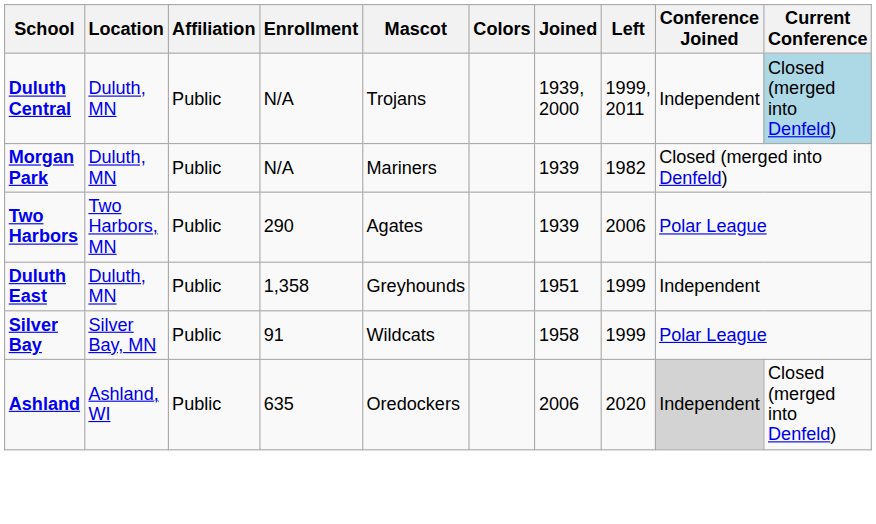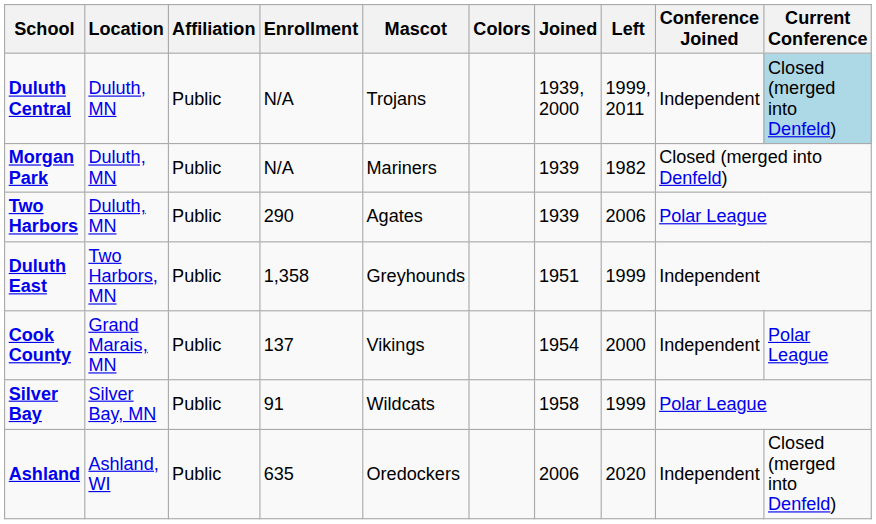 <table class="wikitable sortable">
 <tr>
 <th>School</th>
 <th>Location</th>
 <th>Affiliation</th>
 <th>Enrollment</th>
 <th>Mascot</th>
 <th>Colors</th>
 <th>Joined</th>
 <th>Left</th>
 <th>Conference Joined</th>
 <th>Current Conference</th>
 </tr>
 <tr>
 <td><a href='#'><strong>Duluth Central</strong></a></td>
 <td><a href='#'>Duluth, MN</a></td>
 <td>Public</td>
 <td>N/A</td>
 <td>Trojans</td>
 <td> </td>
 <td>1939, 2000</td>
 <td>1999, 2011</td>
 <td>Independent</td>
 <td style="background: lightblue;">Closed (merged into <a href='#'>Denfeld</a>)</td>
 </tr>
 <tr>
 <td><a href='#'><strong>Morgan Park</strong></a></td>
 <td><a href='#'>Duluth, MN</a></td>
 <td>Public</td>
 <td>N/A</td>
 <td>Mariners</td>
 <td> </td>
 <td>1939</td>
 <td>1982</td>
 <td colspan="2">Closed (merged into <a href='#'>Denfeld</a>)</td>
 </tr>
 <tr>
 <td><a href='#'><strong>Two Harbors</strong></a></td>
-<td><a href='#'>Two Harbors, MN</a></td>
+<td><a href='#'>Duluth, MN</a></td>
 <td>Public</td>
 <td>290</td>
 <td>Agates</td>
 <td> </td>
 <td>1939</td>
 <td>2006</td>
 <td colspan="2"><a href='#'>Polar League</a></td>
 </tr>
 <tr>
 <td><a href='#'><strong>Duluth East</strong></a></td>
-<td><a href='#'>Duluth, MN</a></td>
+<td><a href='#'>Two Harbors, MN</a></td>
 <td>Public</td>
 <td>1,358</td>
 <td>Greyhounds</td>
 <td> </td>
 <td>1951</td>
 <td>1999</td>
 <td colspan="2">Independent</td>
+</tr>
+<tr>
+<td><a href='#'><strong>Cook County</strong></a></td>
+<td><a href='#'>Grand Marais, MN</a></td>
+<td>Public</td>
+<td>137</td>
+<td>Vikings</td>
+<td> </td>
+<td>1954</td>
+<td>2000</td>
+<td>Independent</td>
+<td><a href='#'>Polar League</a></td>
 </tr>
 <tr>
 <td><a href='#'><strong>Silver Bay</strong></a></td>
 <td><a href='#'>Silver Bay, MN</a></td>
 <td>Public</td>
 <td>91</td>
 <td>Wildcats</td>
 <td> </td>
 <td>1958</td>
 <td>1999</td>
 <td colspan="2"><a href='#'>Polar League</a></td>
 </tr>
 <tr>
 <td><a href='#'><strong>Ashland</strong></a></td>
 <td><a href='#'>Ashland, WI</a></td>
 <td>Public</td>
 <td>635</td>
 <td>Oredockers</td>
 <td> </td>
 <td>2006</td>
 <td>2020</td>
-<td style="background: lightgrey;">Independent</td>
+<td>Independent</td>
 <td>Closed (merged into <a href='#'>Denfeld</a>)</td>
 </tr>
 </table>
